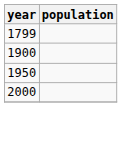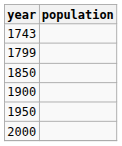 <table class="wikitable">
 <tr>
 <th>year</th>
 <th>population</th>
 </tr>
 <tr>
+<td>1743</td>
+<td align="right"></td>
+</tr>
+<tr>
 <td>1799</td>
+<td align="right"></td>
+</tr>
+<tr>
+<td>1850</td>
 <td align="right"></td>
 </tr>
 <tr>
 <td>1900</td>
 <td align="right"></td>
 </tr>
 <tr>
 <td>1950</td>
 <td align="right"></td>
 </tr>
 <tr>
 <td>2000</td>
 <td align="right"></td>
 </tr>
 <tr>
 </tr>
 </table>
